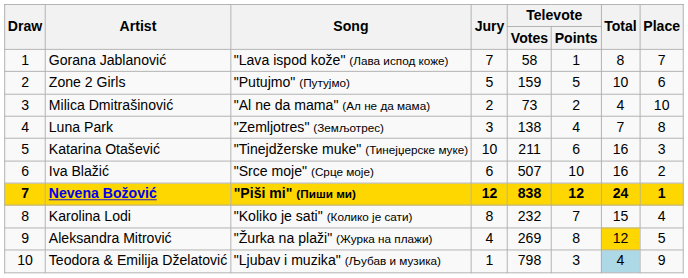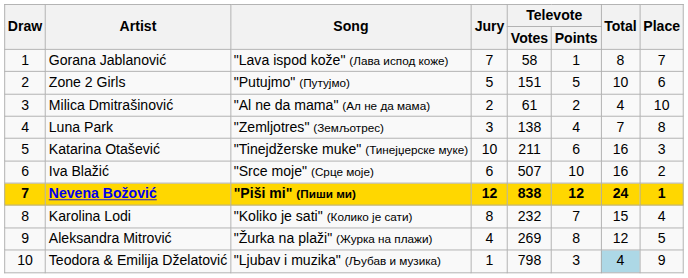 <table class="sortable wikitable" style="margin: 1em auto 1em auto; text-align:center">
 <tr>
 <th rowspan="2">Draw</th>
 <th rowspan="2">Artist</th>
 <th rowspan="2">Song</th>
 <th rowspan="2">Jury</th>
 <th colspan="2">Televote</th>
 <th rowspan="2">Total</th>
 <th rowspan="2">Place</th>
 </tr>
 <tr>
 <th>Votes</th>
 <th>Points</th>
 </tr>
 <tr>
 <td>1</td>
 <td align="left">Gorana Jablanović</td>
 <td align="left">"Lava ispod kože" <small>(Лава испод коже)</small></td>
 <td>7</td>
 <td>58</td>
 <td>1</td>
 <td>8</td>
 <td>7</td>
 </tr>
 <tr>
 <td>2</td>
 <td align="left">Zone 2 Girls</td>
 <td align="left">"Putujmo" <small>(Путујмо)</small></td>
 <td>5</td>
-<td>159</td>
+<td>151</td>
 <td>5</td>
 <td>10</td>
 <td>6</td>
 </tr>
 <tr>
 <td>3</td>
 <td align="left">Milica Dmitrašinović</td>
 <td align="left">"Al ne da mama" <small>(Ал не да мама)</small></td>
 <td>2</td>
-<td>73</td>
+<td>61</td>
 <td>2</td>
 <td>4</td>
 <td>10</td>
 </tr>
 <tr>
 <td>4</td>
 <td align="left">Luna Park</td>
 <td align="left">"Zemljotres" <small>(Земљотрес)</small></td>
 <td>3</td>
 <td>138</td>
 <td>4</td>
 <td>7</td>
 <td>8</td>
 </tr>
 <tr>
 <td>5</td>
 <td align="left">Katarina Otašević</td>
 <td align="left">"Tinejdžerske muke" <small>(Тинејџерске муке)</small></td>
 <td>10</td>
 <td>211</td>
 <td>6</td>
 <td>16</td>
 <td>3</td>
 </tr>
 <tr>
 <td>6</td>
 <td align="left">Iva Blažić</td>
 <td align="left">"Srce moje" <small>(Срце моје)</small></td>
 <td>6</td>
 <td>507</td>
 <td>10</td>
 <td>16</td>
 <td>2</td>
 </tr>
 <tr bgcolor="gold">
 <td><strong>7</strong></td>
 <td align="left"><strong><a href='#'>Nevena Božović</a></strong></td>
 <td align="left"><strong>"Piši mi" <small>(Пиши ми)</small></strong></td>
 <td><strong>12</strong></td>
 <td><strong>838</strong></td>
 <td><strong>12</strong></td>
 <td><strong>24</strong></td>
 <td><strong>1</strong></td>
 </tr>
 <tr>
 <td>8</td>
 <td align="left">Karolina Lodi</td>
 <td align="left">"Koliko je sati" <small>(Колико је сати)</small></td>
 <td>8</td>
 <td>232</td>
 <td>7</td>
 <td>15</td>
 <td>4</td>
 </tr>
 <tr>
 <td>9</td>
 <td align="left">Aleksandra Mitrović</td>
 <td align="left">"Žurka na plaži" <small>(Журка на плажи)</small></td>
 <td>4</td>
 <td>269</td>
 <td>8</td>
-<td style="background: gold;">12</td>
+<td>12</td>
 <td>5</td>
 </tr>
 <tr>
 <td>10</td>
 <td align="left">Teodora & Emilija Dželatović</td>
 <td align="left">"Ljubav i muzika" <small>(Љубав и музика)</small></td>
 <td>1</td>
 <td>798</td>
 <td>3</td>
 <td style="background: lightblue;">4</td>
 <td>9</td>
 </tr>
 </table>
